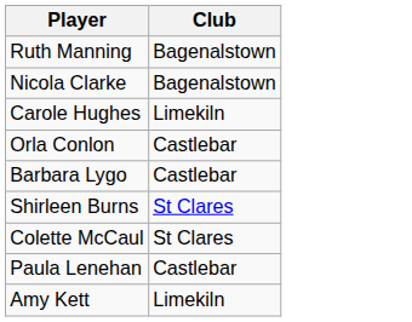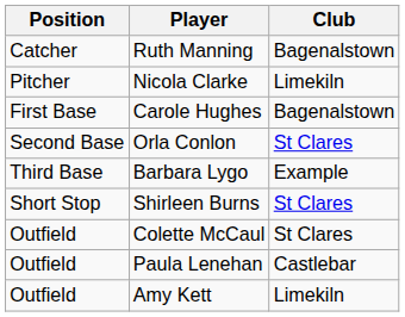 <table class="wikitable">
 <tr>
+<th>Position</th>
 <th>Player</th>
 <th>Club</th>
 </tr>
 <tr>
+<td>Catcher</td>
 <td>Ruth Manning</td>
 <td>Bagenalstown</td>
 </tr>
 <tr>
+<td>Pitcher</td>
 <td>Nicola Clarke</td>
+<td>Limekiln</td>
+</tr>
+<tr>
+<td>First Base</td>
+<td>Carole Hughes</td>
 <td>Bagenalstown</td>
 </tr>
 <tr>
-<td>Carole Hughes</td>
-<td>Limekiln</td>
+<td>Second Base</td>
+<td>Orla Conlon</td>
+<td><a href='#'>St Clares</a></td>
 </tr>
 <tr>
-<td>Orla Conlon</td>
-<td>Castlebar</td>
+<td>Third Base</td>
+<td>Barbara Lygo</td>
+<td>Example</td>
 </tr>
 <tr>
-<td>Barbara Lygo</td>
-<td>Castlebar</td>
-</tr>
-<tr>
+<td>Short Stop</td>
 <td>Shirleen Burns</td>
 <td><a href='#'>St Clares</a></td>
 </tr>
 <tr>
+<td>Outfield</td>
 <td>Colette McCaul</td>
 <td>St Clares</td>
 </tr>
 <tr>
+<td>Outfield</td>
 <td>Paula Lenehan</td>
 <td>Castlebar</td>
 </tr>
 <tr>
+<td>Outfield</td>
 <td>Amy Kett</td>
 <td>Limekiln</td>
 </tr>
 </table>
